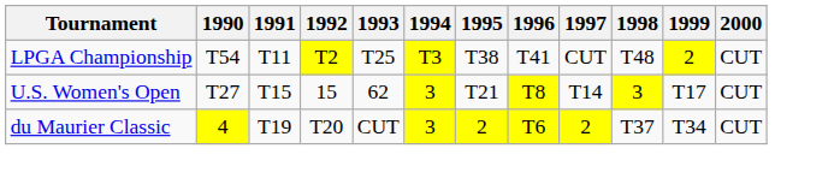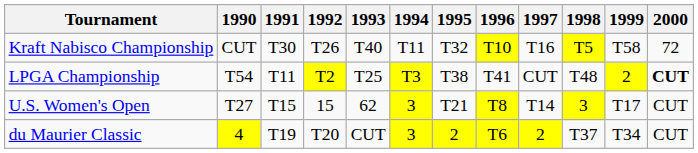 <table class="wikitable" style="font-size:95%;text-align:center;">
 <tr>
 <th>Tournament</th>
 <th>1990</th>
 <th>1991</th>
 <th>1992</th>
 <th>1993</th>
 <th>1994</th>
 <th>1995</th>
 <th>1996</th>
 <th>1997</th>
 <th>1998</th>
 <th>1999</th>
 <th>2000</th>
 </tr>
 <tr>
+<td align=left><a href='#'>Kraft Nabisco Championship</a></td>
+<td>CUT</td>
+<td>T30</td>
+<td>T26</td>
+<td>T40</td>
+<td>T11</td>
+<td>T32</td>
+<td style="background:yellow;">T10</td>
+<td>T16</td>
+<td style="background:yellow;">T5</td>
+<td>T58</td>
+<td>72</td>
+</tr>
+<tr>
 <td align=left><a href='#'>LPGA Championship</a></td>
 <td>T54</td>
 <td>T11</td>
 <td style="background:yellow;">T2</td>
 <td>T25</td>
 <td style="background:yellow;">T3</td>
 <td>T38</td>
 <td>T41</td>
 <td>CUT</td>
 <td>T48</td>
 <td style="background:yellow;">2</td>
-<td>CUT</td>
+<td><strong>CUT</strong></td>
 </tr>
 <tr>
 <td align=left><a href='#'>U.S. Women's Open</a></td>
 <td>T27</td>
 <td>T15</td>
 <td>15</td>
 <td>62</td>
 <td style="background:yellow;">3</td>
 <td>T21</td>
 <td style="background:yellow;">T8</td>
 <td>T14</td>
 <td style="background:yellow;">3</td>
 <td>T17</td>
 <td>CUT</td>
 </tr>
 <tr>
 <td align=left><a href='#'>du Maurier Classic</a></td>
 <td style="background:yellow;">4</td>
 <td>T19</td>
 <td>T20</td>
 <td>CUT</td>
 <td style="background:yellow;">3</td>
 <td style="background:yellow;">2</td>
 <td style="background:yellow;">T6</td>
 <td style="background:yellow;">2</td>
 <td>T37</td>
 <td>T34</td>
 <td>CUT</td>
 </tr>
 </table>
